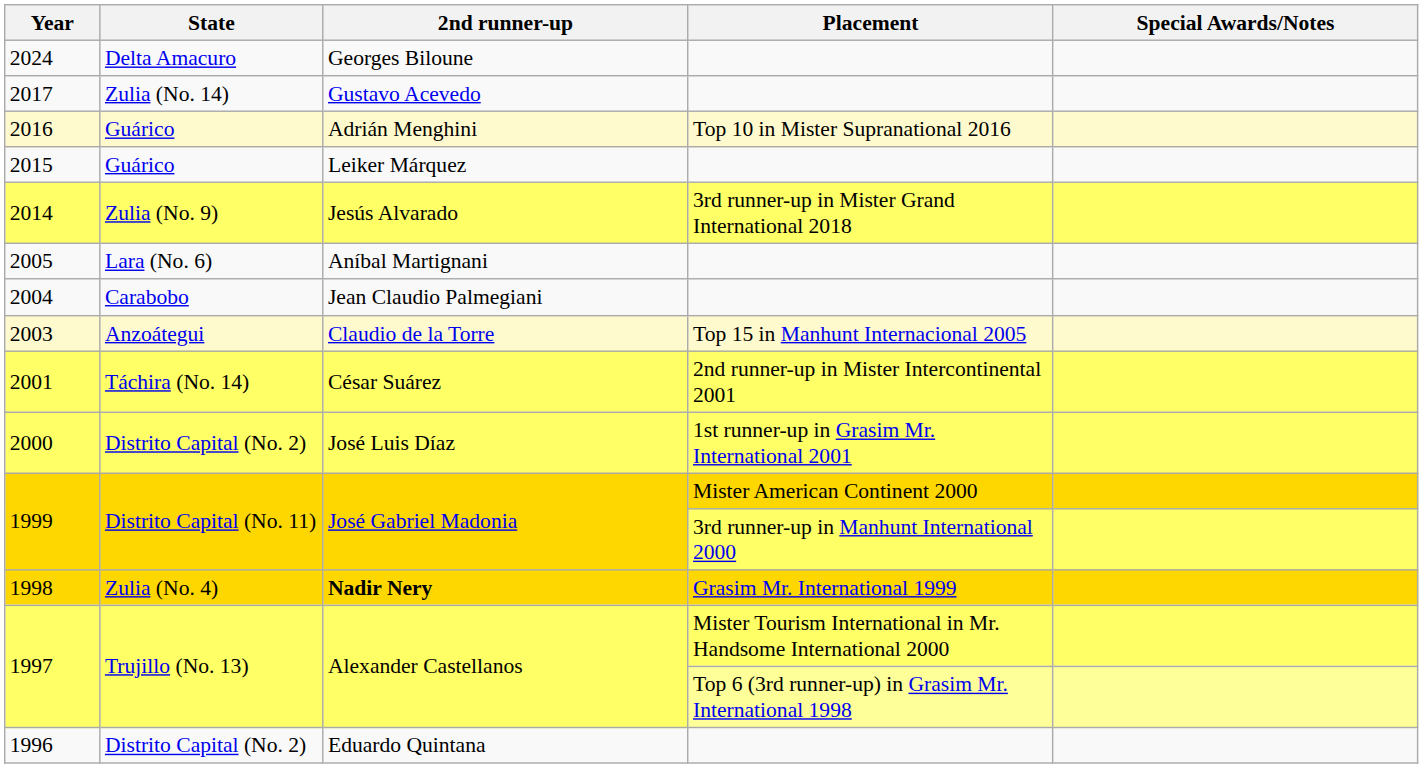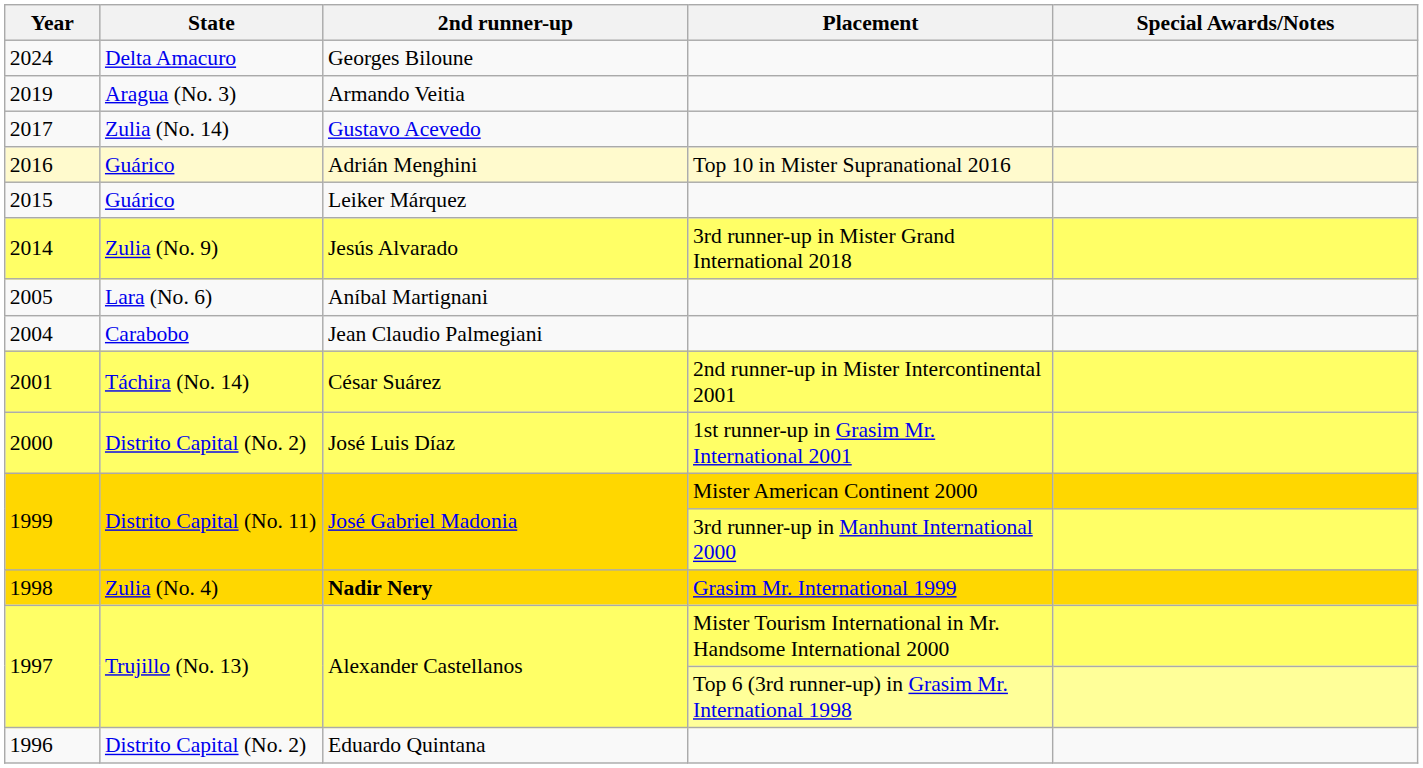 <table class="wikitable" style="font-size: 95%;">
 <tr>
 <th width="60">Year</th>
 <th width="150">State</th>
 <th width="250">2nd runner-up</th>
 <th width="250">Placement</th>
 <th width="250">Special Awards/Notes</th>
 </tr>
 <tr>
 <td>2024</td>
 <td><a href='#'>Delta Amacuro</a></td>
 <td>Georges Biloune</td>
+<td></td>
+<td></td>
+</tr>
+<tr>
+<td>2019</td>
+<td><a href='#'>Aragua</a> (No. 3)</td>
+<td>Armando Veitia</td>
 <td></td>
 <td></td>
 </tr>
 <tr>
 <td>2017</td>
 <td><a href='#'>Zulia</a> (No. 14)</td>
 <td><a href='#'>Gustavo Acevedo</a></td>
 <td></td>
 <td></td>
 </tr>
 <tr style="background-color:#FFFACD;">
 <td>2016</td>
 <td><a href='#'>Guárico</a></td>
 <td>Adrián Menghini</td>
 <td>Top 10 in Mister Supranational 2016</td>
 <td></td>
 </tr>
 <tr>
 <td>2015</td>
 <td><a href='#'>Guárico</a></td>
 <td>Leiker Márquez</td>
 <td></td>
 <td></td>
 </tr>
 <tr style="background-color:#FFFF66;">
 <td>2014</td>
 <td><a href='#'>Zulia</a> (No. 9)</td>
 <td>Jesús Alvarado</td>
 <td>3rd runner-up in Mister Grand International 2018</td>
 <td></td>
 </tr>
 <tr>
 <td>2005</td>
 <td><a href='#'>Lara</a> (No. 6)</td>
 <td>Aníbal Martignani</td>
 <td></td>
 <td></td>
 </tr>
 <tr>
 <td>2004</td>
 <td><a href='#'>Carabobo</a></td>
 <td>Jean Claudio Palmegiani</td>
 <td></td>
-<td></td>
-</tr>
-<tr style="background-color:#FFFACD;">
-<td>2003</td>
-<td><a href='#'>Anzoátegui</a></td>
-<td><a href='#'>Claudio de la Torre</a></td>
-<td>Top 15 in <a href='#'>Manhunt Internacional 2005</a></td>
 <td></td>
 </tr>
 <tr style="background-color:#FFFF66;">
 <td>2001</td>
 <td><a href='#'>Táchira</a> (No. 14)</td>
 <td>César Suárez</td>
 <td>2nd runner-up in Mister Intercontinental 2001</td>
 <td></td>
 </tr>
 <tr style="background-color:#FFFF66;">
 <td>2000</td>
 <td><a href='#'>Distrito Capital</a> (No. 2)</td>
 <td>José Luis Díaz</td>
 <td>1st runner-up in <a href='#'>Grasim Mr. International 2001</a></td>
 <td></td>
 </tr>
 <tr style="background-color:GOLD;">
 <td rowspan="2">1999</td>
 <td rowspan="2"><a href='#'>Distrito Capital</a> (No. 11)</td>
 <td rowspan="2"><a href='#'>José Gabriel Madonia</a></td>
 <td>Mister American Continent 2000</td>
 <td></td>
 </tr>
 <tr style="background-color:#FFFF66;">
 <td>3rd runner-up in <a href='#'>Manhunt International 2000</a></td>
 <td></td>
 </tr>
 <tr style="background-color:GOLD;">
 <td>1998</td>
 <td><a href='#'>Zulia</a> (No. 4)</td>
 <td><strong>Nadir Nery</strong></td>
 <td><a href='#'>Grasim Mr. International 1999</a></td>
 <td></td>
 </tr>
 <tr style="background-color:#FFFF66;">
 <td rowspan="2">1997</td>
 <td rowspan="2"><a href='#'>Trujillo</a> (No. 13)</td>
 <td rowspan="2">Alexander Castellanos</td>
 <td>Mister Tourism International in Mr. Handsome International 2000</td>
 <td></td>
 </tr>
 <tr style="background-color:#FFFF99;">
 <td>Top 6 (3rd runner-up) in <a href='#'>Grasim Mr. International 1998</a></td>
 <td></td>
 </tr>
 <tr>
 <td>1996</td>
 <td><a href='#'>Distrito Capital</a> (No. 2)</td>
 <td>Eduardo Quintana</td>
 <td></td>
 <td></td>
 </tr>
 </table>
